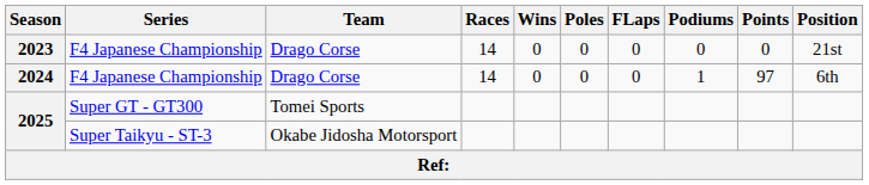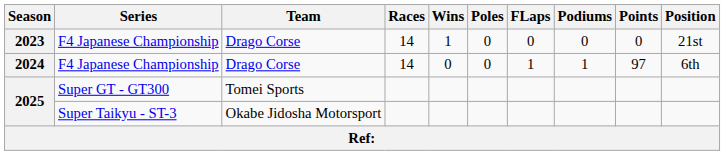 <table class="wikitable" style="font-size: 90%; text-align:center">
 <tr>
 <th>Season</th>
 <th>Series</th>
 <th>Team</th>
 <th>Races</th>
 <th>Wins</th>
 <th>Poles</th>
 <th>FLaps</th>
 <th>Podiums</th>
 <th>Points</th>
 <th>Position</th>
 </tr>
 <tr>
 <th>2023</th>
 <td align=left><a href='#'>F4 Japanese Championship</a></td>
 <td align=left><a href='#'>Drago Corse</a></td>
 <td>14</td>
-<td>0</td>
+<td>1</td>
 <td>0</td>
 <td>0</td>
 <td>0</td>
 <td>0</td>
 <td>21st</td>
 </tr>
 <tr>
 <th>2024</th>
 <td align=left><a href='#'>F4 Japanese Championship</a></td>
 <td align=left><a href='#'>Drago Corse</a></td>
 <td>14</td>
 <td>0</td>
 <td>0</td>
-<td>0</td>
+<td>1</td>
 <td>1</td>
 <td>97</td>
 <td>6th</td>
 </tr>
 <tr>
 <th rowspan=2>2025</th>
 <td align=left><a href='#'>Super GT - GT300</a></td>
 <td align=left>Tomei Sports</td>
 <td></td>
 <td></td>
 <td></td>
 <td></td>
 <td></td>
 <td></td>
 <td></td>
 </tr>
 <tr>
 <td align=left nowrap><a href='#'>Super Taikyu - ST-3</a></td>
 <td align=left nowrap>Okabe Jidosha Motorsport</td>
 <td></td>
 <td></td>
 <td></td>
 <td></td>
 <td></td>
 <td></td>
 <td></td>
 </tr>
 <tr>
 <th colspan="10">Ref: </th>
 </tr>
 </table>
